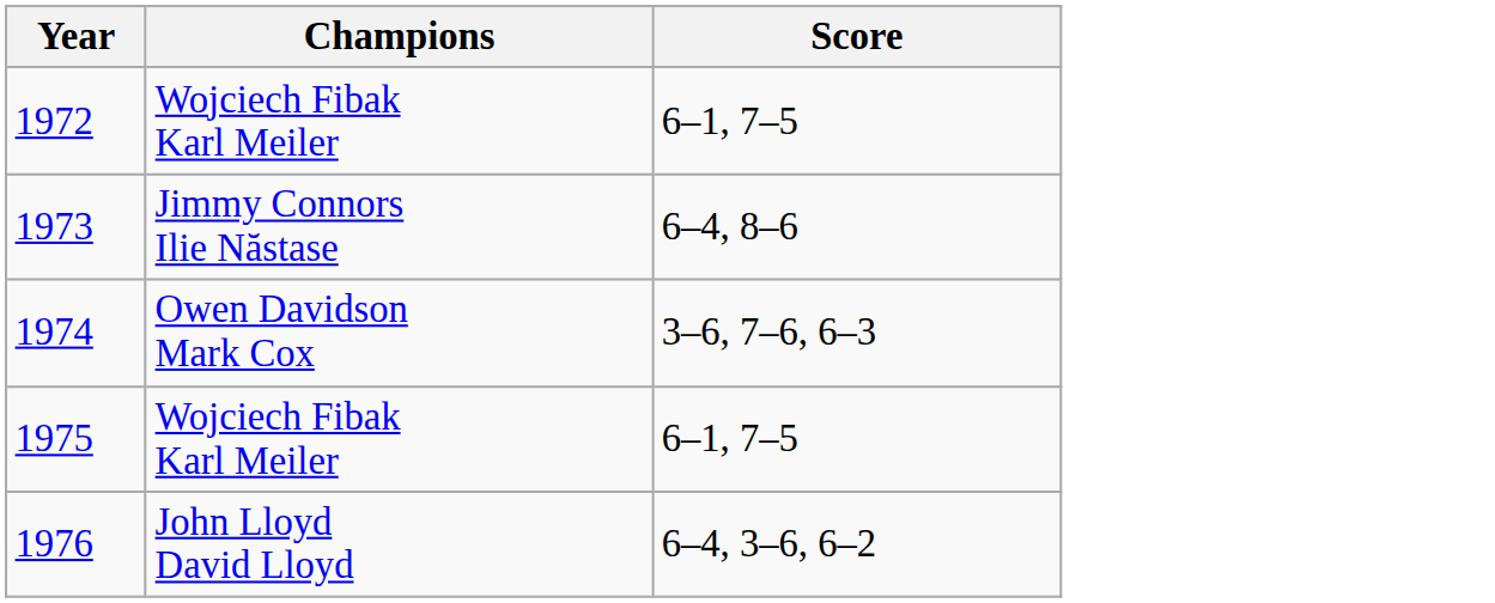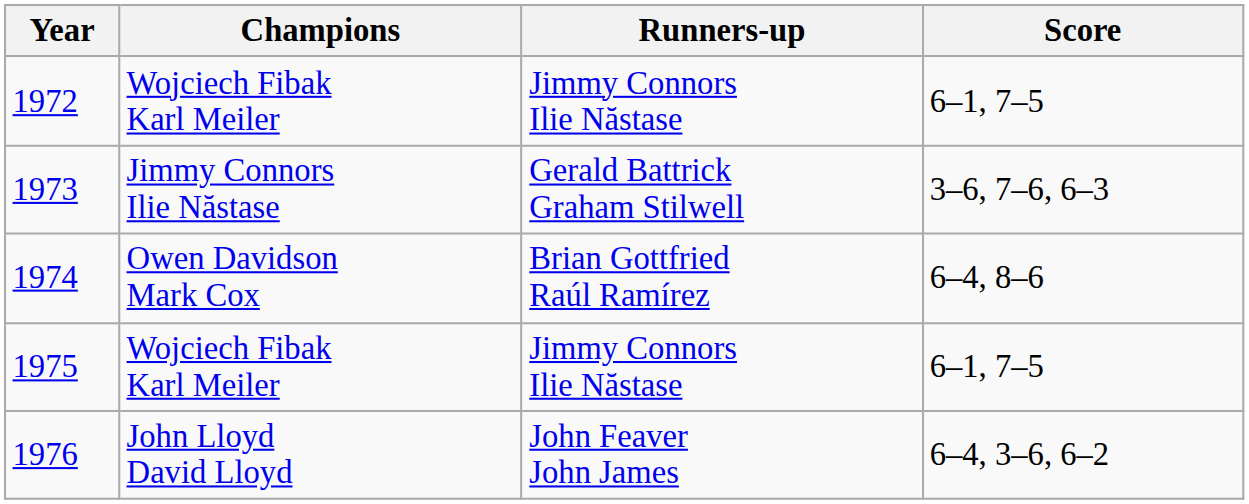 <table class="wikitable">
 <tr>
 <th style="width:50px">Year</th>
 <th style="width:200px">Champions</th>
+<th style="width:200px">Runners-up</th>
 <th style="width:160px">Score</th>
 </tr>
 <tr>
 <td><a href='#'>1972</a></td>
 <td> <a href='#'>Wojciech Fibak</a> <br>  <a href='#'>Karl Meiler</a></td>
+<td> <a href='#'>Jimmy Connors</a> <br>  <a href='#'>Ilie Năstase</a></td>
 <td>6–1, 7–5</td>
 </tr>
 <tr>
 <td><a href='#'>1973</a></td>
 <td> <a href='#'>Jimmy Connors</a>  <br>   <a href='#'>Ilie Năstase</a></td>
-<td>6–4, 8–6 </td>
+<td> <a href='#'>Gerald Battrick</a> <br>  <a href='#'>Graham Stilwell</a></td>
+<td>3–6, 7–6, 6–3 </td>
 </tr>
 <tr>
 <td><a href='#'>1974</a></td>
 <td> <a href='#'>Owen Davidson</a> <br>  <a href='#'>Mark Cox</a></td>
-<td>3–6, 7–6, 6–3 </td>
+<td> <a href='#'>Brian Gottfried</a> <br>  <a href='#'>Raúl Ramírez</a></td>
+<td>6–4, 8–6 </td>
 </tr>
 <tr>
 <td><a href='#'>1975</a></td>
 <td>  <a href='#'>Wojciech Fibak</a>  <br>   <a href='#'>Karl Meiler</a></td>
+<td> <a href='#'>Jimmy Connors</a> <br>  <a href='#'>Ilie Năstase</a></td>
 <td>6–1, 7–5 </td>
 </tr>
 <tr>
 <td><a href='#'>1976</a></td>
 <td>  <a href='#'>John Lloyd</a> <br>  <a href='#'>David Lloyd</a></td>
+<td> <a href='#'>John Feaver</a> <br>  <a href='#'>John James</a></td>
 <td>6–4, 3–6, 6–2 </td>
 </tr>
 </table>
